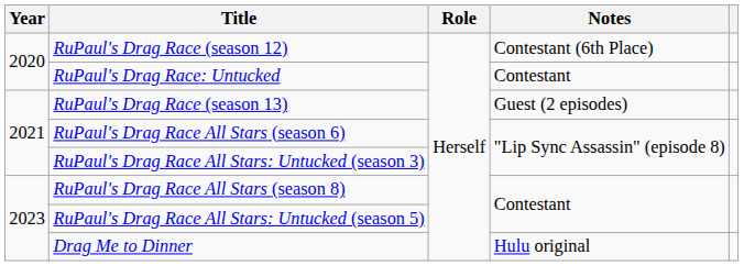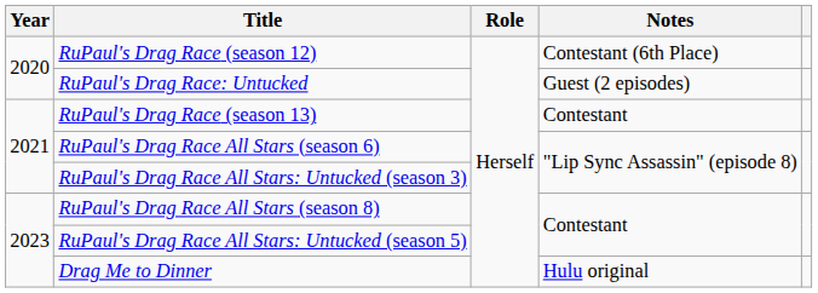 <table class="wikitable">
 <tr>
 <th>Year</th>
 <th>Title</th>
 <th>Role</th>
 <th>Notes</th>
 <th style="text-align: center;" class="unsortable"></th>
 </tr>
 <tr>
 <td rowspan="2">2020</td>
 <td><a href='#'><em>RuPaul's Drag Race</em> (season 12)</a></td>
 <td rowspan="8">Herself</td>
 <td>Contestant (6th Place)</td>
 <td></td>
 </tr>
 <tr>
 <td><em><a href='#'>RuPaul's Drag Race: Untucked</a></em></td>
-<td>Contestant</td>
+<td>Guest (2 episodes)</td>
 <td></td>
 </tr>
 <tr>
 <td rowspan="3">2021</td>
 <td><a href='#'><em>RuPaul's Drag Race</em> (season 13)</a></td>
-<td>Guest (2 episodes)</td>
+<td>Contestant</td>
 <td style="text-align: center;"></td>
 </tr>
 <tr>
 <td><a href='#'><em>RuPaul's Drag Race All Stars</em> (season 6)</a></td>
 <td rowspan="2">"Lip Sync Assassin" (episode 8)</td>
 <td rowspan="2" style="text-align: center;"></td>
 </tr>
 <tr>
 <td scope="row"><a href='#'><em>RuPaul's Drag Race All Stars: Untucked</em> (season 3)</a></td>
 </tr>
 <tr>
 <td rowspan="3">2023</td>
 <td><a href='#'><em>RuPaul's Drag Race All Stars</em> (season 8)</a></td>
 <td rowspan="2">Contestant</td>
 <td rowspan="2" style="text-align: center;"></td>
 </tr>
 <tr>
 <td scope="row"><a href='#'><em>RuPaul's Drag Race All Stars: Untucked</em> (season 5)</a></td>
 </tr>
 <tr>
 <td><em><a href='#'>Drag Me to Dinner</a></em></td>
 <td><a href='#'>Hulu</a> original</td>
 <td></td>
 </tr>
 </table>
